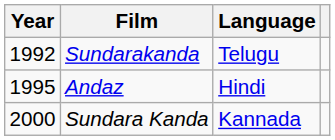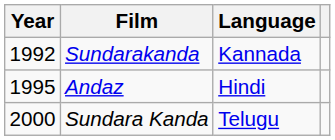 <table class="wikitable" style="font-size:95%;">
 <tr>
 <th>Year</th>
 <th>Film</th>
 <th>Language</th>
 <th></th>
 </tr>
 <tr>
 <td>1992</td>
 <td><em><a href='#'>Sundarakanda</a></em></td>
-<td><a href='#'>Telugu</a></td>
+<td><a href='#'>Kannada</a></td>
 <td style="text-align: center;"></td>
 </tr>
 <tr>
 <td>1995</td>
 <td><em><a href='#'>Andaz</a></em></td>
 <td><a href='#'>Hindi</a></td>
 <td style="text-align: center;"></td>
 </tr>
 <tr>
 <td>2000</td>
 <td><em>Sundara Kanda</em></td>
-<td><a href='#'>Kannada</a></td>
+<td><a href='#'>Telugu</a></td>
 <td style="text-align: center;"></td>
 </tr>
 </table>
